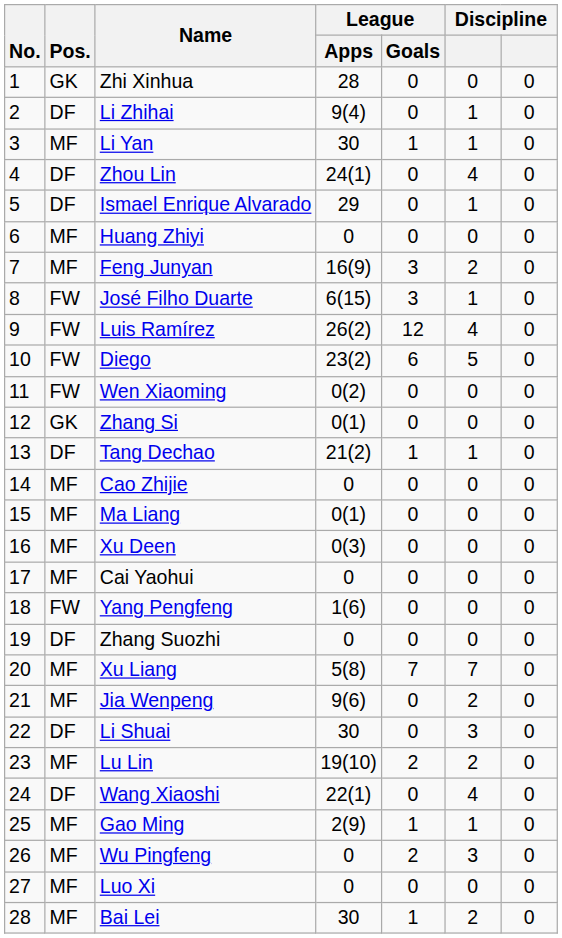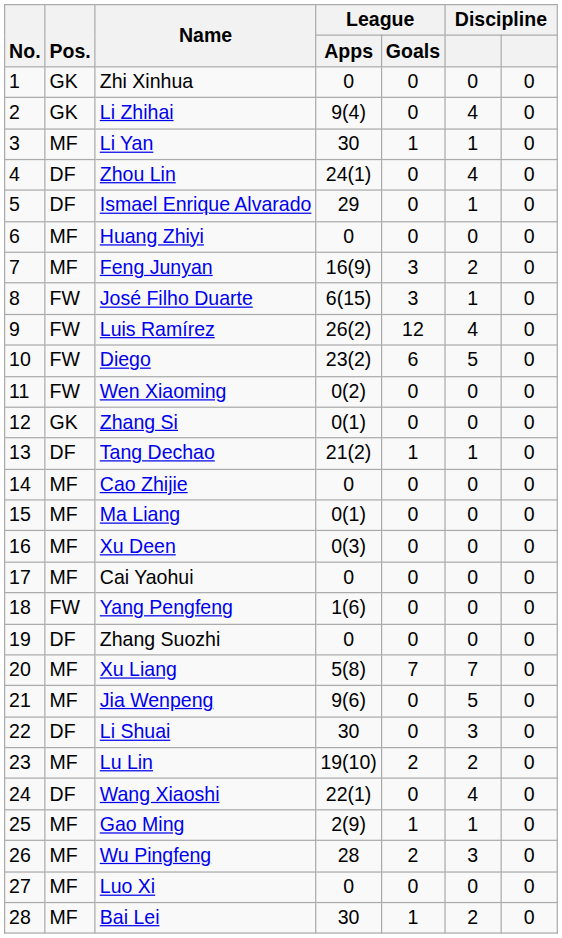 <table class="wikitable" style="text-align:center">
 <tr>
 <th rowspan="2" valign="bottom">No.</th>
 <th rowspan="2" valign="bottom">Pos.</th>
 <th rowspan="2">Name</th>
 <th colspan="2" width="85">League</th>
 <th colspan="2" width="85">Discipline</th>
 </tr>
 <tr>
 <th>Apps</th>
 <th>Goals</th>
 <th></th>
 <th></th>
 </tr>
 <tr>
 <td align="left">1</td>
 <td align="left">GK</td>
 <td align="left"> Zhi Xinhua</td>
-<td>28</td>
+<td>0</td>
 <td>0</td>
 <td>0</td>
 <td>0</td>
 </tr>
 <tr>
 <td align="left">2</td>
-<td align="left">DF</td>
+<td align="left">GK</td>
 <td align="left"> <a href='#'>Li Zhihai</a></td>
 <td>9(4)</td>
 <td>0</td>
-<td>1</td>
+<td>4</td>
 <td>0</td>
 </tr>
 <tr>
 <td align="left">3</td>
 <td align="left">MF</td>
 <td align="left"> <a href='#'>Li Yan</a></td>
 <td>30</td>
 <td>1</td>
 <td>1</td>
 <td>0</td>
 </tr>
 <tr>
 <td align="left">4</td>
 <td align="left">DF</td>
 <td align="left"> <a href='#'>Zhou Lin</a></td>
 <td>24(1)</td>
 <td>0</td>
 <td>4</td>
 <td>0</td>
 </tr>
 <tr>
 <td align="left">5</td>
 <td align="left">DF</td>
 <td align="left"> <a href='#'>Ismael Enrique Alvarado</a></td>
 <td>29</td>
 <td>0</td>
 <td>1</td>
 <td>0</td>
 </tr>
 <tr>
 <td align="left">6</td>
 <td align="left">MF</td>
 <td align="left"> <a href='#'>Huang Zhiyi</a></td>
 <td>0</td>
 <td>0</td>
 <td>0</td>
 <td>0</td>
 </tr>
 <tr>
 <td align="left">7</td>
 <td align="left">MF</td>
 <td align="left"> <a href='#'>Feng Junyan</a></td>
 <td>16(9)</td>
 <td>3</td>
 <td>2</td>
 <td>0</td>
 </tr>
 <tr>
 <td align="left">8</td>
 <td align="left">FW</td>
 <td align="left"> <a href='#'>José Filho Duarte</a></td>
 <td>6(15)</td>
 <td>3</td>
 <td>1</td>
 <td>0</td>
 </tr>
 <tr>
 <td align="left">9</td>
 <td align="left">FW</td>
 <td align="left"> <a href='#'>Luis Ramírez</a></td>
 <td>26(2)</td>
 <td>12</td>
 <td>4</td>
 <td>0</td>
 </tr>
 <tr>
 <td align="left">10</td>
 <td align="left">FW</td>
 <td align="left"> <a href='#'>Diego</a></td>
 <td>23(2)</td>
 <td>6</td>
 <td>5</td>
 <td>0</td>
 </tr>
 <tr>
 <td align="left">11</td>
 <td align="left">FW</td>
 <td align="left"> <a href='#'>Wen Xiaoming</a></td>
 <td>0(2)</td>
 <td>0</td>
 <td>0</td>
 <td>0</td>
 </tr>
 <tr>
 <td align="left">12</td>
 <td align="left">GK</td>
 <td align="left"> <a href='#'>Zhang Si</a></td>
 <td>0(1)</td>
 <td>0</td>
 <td>0</td>
 <td>0</td>
 </tr>
 <tr>
 <td align="left">13</td>
 <td align="left">DF</td>
 <td align="left"> <a href='#'>Tang Dechao</a></td>
 <td>21(2)</td>
 <td>1</td>
 <td>1</td>
 <td>0</td>
 </tr>
 <tr>
 <td align="left">14</td>
 <td align="left">MF</td>
 <td align="left"> <a href='#'>Cao Zhijie</a></td>
 <td>0</td>
 <td>0</td>
 <td>0</td>
 <td>0</td>
 </tr>
 <tr>
 <td align="left">15</td>
 <td align="left">MF</td>
 <td align="left"> <a href='#'>Ma Liang</a></td>
 <td>0(1)</td>
 <td>0</td>
 <td>0</td>
 <td>0</td>
 </tr>
 <tr>
 <td align="left">16</td>
 <td align="left">MF</td>
 <td align="left"> <a href='#'>Xu Deen</a></td>
 <td>0(3)</td>
 <td>0</td>
 <td>0</td>
 <td>0</td>
 </tr>
 <tr>
 <td align="left">17</td>
 <td align="left">MF</td>
 <td align="left"> Cai Yaohui</td>
 <td>0</td>
 <td>0</td>
 <td>0</td>
 <td>0</td>
 </tr>
 <tr>
 <td align="left">18</td>
 <td align="left">FW</td>
 <td align="left"> <a href='#'>Yang Pengfeng</a></td>
 <td>1(6)</td>
 <td>0</td>
 <td>0</td>
 <td>0</td>
 </tr>
 <tr>
 <td align="left">19</td>
 <td align="left">DF</td>
 <td align="left"> Zhang Suozhi</td>
 <td>0</td>
 <td>0</td>
 <td>0</td>
 <td>0</td>
 </tr>
 <tr>
 <td align="left">20</td>
 <td align="left">MF</td>
 <td align="left"> <a href='#'>Xu Liang</a></td>
 <td>5(8)</td>
 <td>7</td>
 <td>7</td>
 <td>0</td>
 </tr>
 <tr>
 <td align="left">21</td>
 <td align="left">MF</td>
 <td align="left"> <a href='#'>Jia Wenpeng</a></td>
 <td>9(6)</td>
 <td>0</td>
-<td>2</td>
+<td>5</td>
 <td>0</td>
 </tr>
 <tr>
 <td align="left">22</td>
 <td align="left">DF</td>
 <td align="left"> <a href='#'>Li Shuai</a></td>
 <td>30</td>
 <td>0</td>
 <td>3</td>
 <td>0</td>
 </tr>
 <tr>
 <td align="left">23</td>
 <td align="left">MF</td>
 <td align="left"> <a href='#'>Lu Lin</a></td>
 <td>19(10)</td>
 <td>2</td>
 <td>2</td>
 <td>0</td>
 </tr>
 <tr>
 <td align="left">24</td>
 <td align="left">DF</td>
 <td align="left"> <a href='#'>Wang Xiaoshi</a></td>
 <td>22(1)</td>
 <td>0</td>
 <td>4</td>
 <td>0</td>
 </tr>
 <tr>
 <td align="left">25</td>
 <td align="left">MF</td>
 <td align="left"> <a href='#'>Gao Ming</a></td>
 <td>2(9)</td>
 <td>1</td>
 <td>1</td>
 <td>0</td>
 </tr>
 <tr>
 <td align="left">26</td>
 <td align="left">MF</td>
 <td align="left"> <a href='#'>Wu Pingfeng</a></td>
-<td>0</td>
+<td>28</td>
 <td>2</td>
 <td>3</td>
 <td>0</td>
 </tr>
 <tr>
 <td align="left">27</td>
 <td align="left">MF</td>
 <td align="left"> <a href='#'>Luo Xi</a></td>
 <td>0</td>
 <td>0</td>
 <td>0</td>
 <td>0</td>
 </tr>
 <tr>
 <td align="left">28</td>
 <td align="left">MF</td>
 <td align="left"> <a href='#'>Bai Lei</a></td>
 <td>30</td>
 <td>1</td>
 <td>2</td>
 <td>0</td>
 </tr>
 </table>
